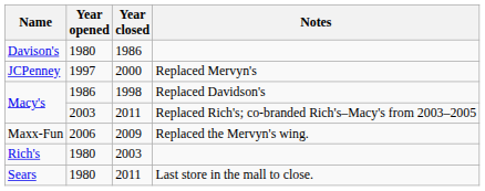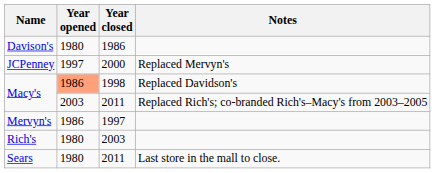 <table class="wikitable sortable">
 <tr>
 <th>Name</th>
 <th>Year<br>opened</th>
 <th>Year<br>closed</th>
 <th class="unsortable">Notes</th>
 </tr>
 <tr>
 <td><a href='#'>Davison's</a></td>
 <td>1980</td>
 <td>1986</td>
 <td></td>
 </tr>
 <tr>
 <td><a href='#'>JCPenney</a></td>
 <td>1997</td>
 <td>2000</td>
 <td>Replaced Mervyn's</td>
 </tr>
 <tr>
 <td rowspan="2"><a href='#'>Macy's</a></td>
-<td>1986</td>
+<td style="background: lightsalmon;">1986</td>
 <td>1998</td>
 <td>Replaced Davidson's</td>
 </tr>
 <tr>
 <td>2003</td>
 <td>2011</td>
 <td>Replaced Rich's; co-branded Rich's–Macy's from 2003–2005</td>
 </tr>
 <tr>
-<td>Maxx-Fun</td>
-<td>2006</td>
-<td>2009</td>
-<td>Replaced the Mervyn's wing.</td>
+<td><a href='#'>Mervyn's</a></td>
+<td>1986</td>
+<td>1997</td>
+<td></td>
 </tr>
 <tr>
 <td><a href='#'>Rich's</a></td>
 <td>1980</td>
 <td>2003</td>
 <td></td>
 </tr>
 <tr>
 <td><a href='#'>Sears</a></td>
 <td>1980</td>
 <td>2011</td>
 <td>Last store in the mall to close.</td>
 </tr>
 </table>
